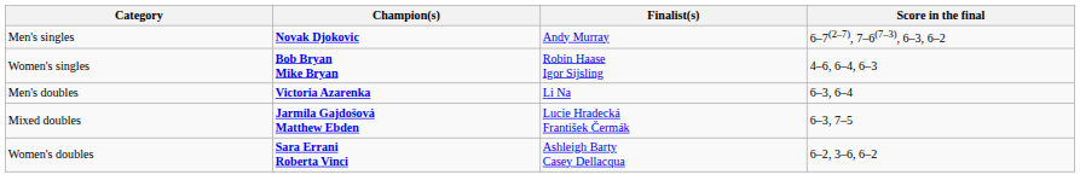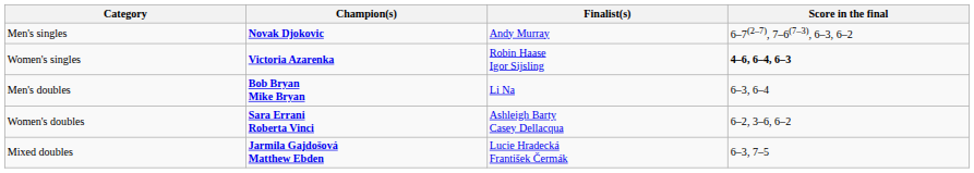 <table class="wikitable" style="font-size:90%;" width=100%>
 <tr>
 <th width=25%>Category</th>
 <th width=25%>Champion(s)</th>
 <th width=25%>Finalist(s)</th>
 <th width=25%>Score in the final</th>
 </tr>
 <tr>
 <td>Men's singles</td>
 <td> <strong><a href='#'>Novak Djokovic</a></strong></td>
 <td> <a href='#'>Andy Murray</a></td>
 <td>6–7<sup>(2–7)</sup>, 7–6<sup>(7–3)</sup>, 6–3, 6–2</td>
 </tr>
 <tr>
 <td>Women's singles</td>
-<td> <strong><a href='#'>Bob Bryan</a> <br>  <a href='#'>Mike Bryan</a></strong></td>
+<td> <strong><a href='#'>Victoria Azarenka</a></strong></td>
 <td> <a href='#'>Robin Haase</a> <br>  <a href='#'>Igor Sijsling</a></td>
-<td>4–6, 6–4, 6–3</td>
+<td><strong>4–6, 6–4, 6–3</strong></td>
 </tr>
 <tr>
 <td>Men's doubles</td>
-<td> <strong><a href='#'>Victoria Azarenka</a></strong></td>
+<td> <strong><a href='#'>Bob Bryan</a> <br>  <a href='#'>Mike Bryan</a></strong></td>
 <td> <a href='#'>Li Na</a></td>
 <td>6–3, 6–4</td>
+</tr>
+<tr>
+<td>Women's doubles</td>
+<td> <strong><a href='#'>Sara Errani</a> <br>  <a href='#'>Roberta Vinci</a></strong></td>
+<td> <a href='#'>Ashleigh Barty</a> <br>  <a href='#'>Casey Dellacqua</a></td>
+<td>6–2, 3–6, 6–2</td>
 </tr>
 <tr>
 <td>Mixed doubles</td>
 <td> <strong><a href='#'>Jarmila Gajdošová</a> <br>  <a href='#'>Matthew Ebden</a></strong></td>
 <td> <a href='#'>Lucie Hradecká</a> <br>  <a href='#'>František Čermák</a></td>
 <td>6–3, 7–5</td>
 </tr>
-<tr>
-<td>Women's doubles</td>
-<td> <strong><a href='#'>Sara Errani</a> <br>  <a href='#'>Roberta Vinci</a></strong></td>
-<td> <a href='#'>Ashleigh Barty</a> <br>  <a href='#'>Casey Dellacqua</a></td>
-<td>6–2, 3–6, 6–2</td>
-</tr>
 </table>
